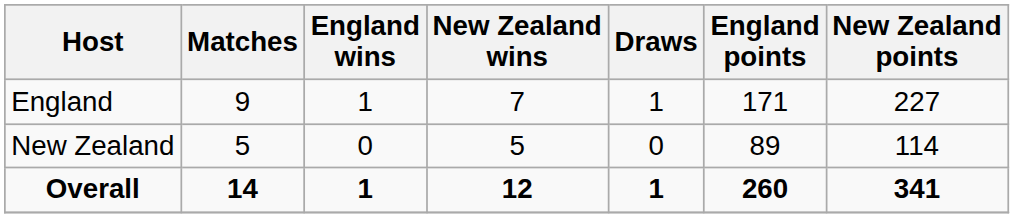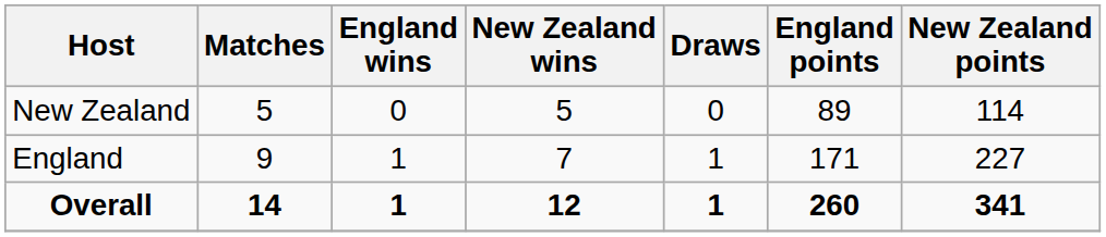 <table class="wikitable" style="text-align:center">
 <tr>
 <th align=center>Host</th>
 <th align=center>Matches</th>
 <th align=center>England<br>wins</th>
 <th align=center>New Zealand<br>wins</th>
 <th align=center>Draws</th>
 <th align=center>England<br>points</th>
 <th align=center>New Zealand<br>points</th>
 </tr>
 <tr>
+<td align=left>New Zealand</td>
+<td>5</td>
+<td>0</td>
+<td>5</td>
+<td>0</td>
+<td>89</td>
+<td>114</td>
+</tr>
+<tr>
 <td align=left>England</td>
 <td>9</td>
 <td>1</td>
 <td>7</td>
 <td>1</td>
 <td>171</td>
 <td>227</td>
-</tr>
-<tr>
-<td align=left>New Zealand</td>
-<td>5</td>
-<td>0</td>
-<td>5</td>
-<td>0</td>
-<td>89</td>
-<td>114</td>
 </tr>
 <tr>
 <td><strong>Overall</strong></td>
 <td><strong>14</strong></td>
 <td><strong>1</strong></td>
 <td><strong>12</strong></td>
 <td><strong>1</strong></td>
 <td><strong>260</strong></td>
 <td><strong>341</strong></td>
 </tr>
 <tr>
 </tr>
 </table>
